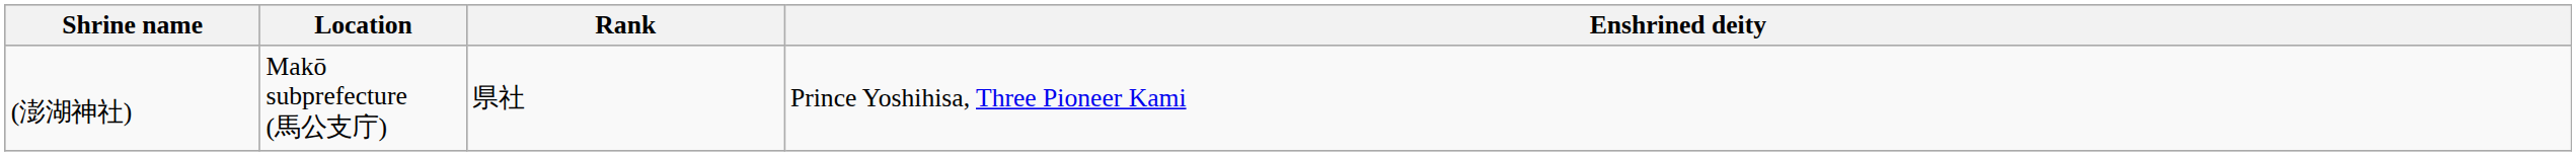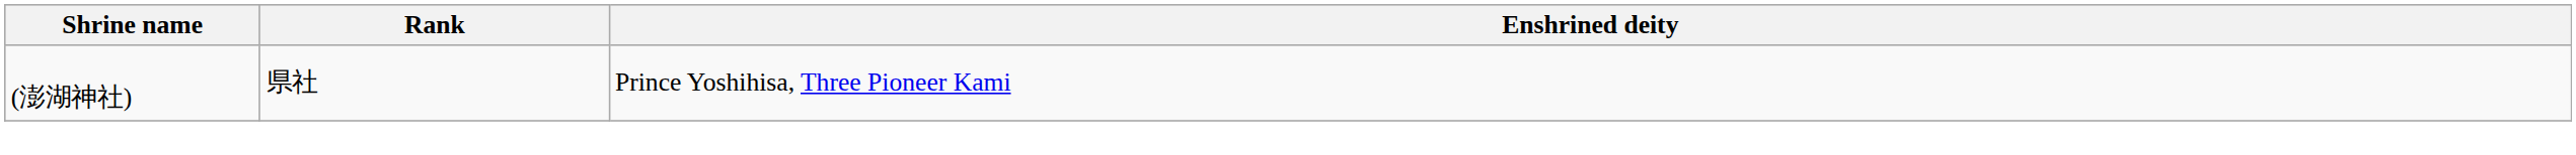 <table width=100% class="wikitable">
 <tr>
 <th>Shrine name</th>
-<th>Location</th>
 <th>Rank</th>
 <th>Enshrined deity</th>
 </tr>
 <tr>
 <td width=150><br>(澎湖神社)</td>
-<td width=120>Makō subprefecture<br>(馬公支庁)</td>
 <td>県社</td>
 <td>Prince Yoshihisa, <a href='#'>Three Pioneer Kami</a></td>
 </tr>
 </table>
